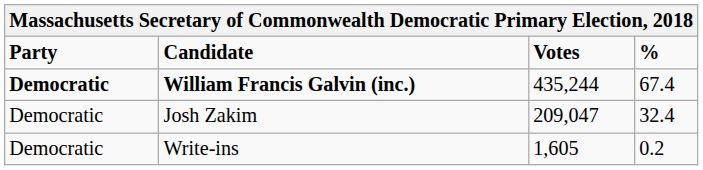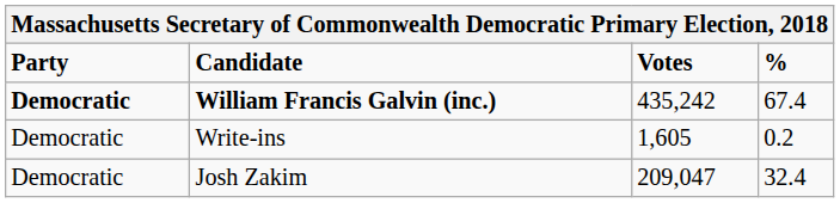 <table class="wikitable">
 <tr>
 <th colspan="4">Massachusetts Secretary of Commonwealth Democratic Primary Election, 2018</th>
 </tr>
 <tr>
 <td><strong>Party</strong></td>
 <td><strong>Candidate</strong></td>
 <td><strong>Votes</strong></td>
 <td><strong>%</strong></td>
 </tr>
 <tr>
 <td><strong>Democratic</strong></td>
 <td><strong>William Francis Galvin (inc.)</strong></td>
-<td>435,244</td>
+<td>435,242</td>
 <td>67.4</td>
+</tr>
+<tr>
+<td>Democratic</td>
+<td>Write-ins</td>
+<td>1,605</td>
+<td>0.2</td>
 </tr>
 <tr>
 <td>Democratic</td>
 <td>Josh Zakim</td>
 <td>209,047</td>
 <td>32.4</td>
 </tr>
-<tr>
-<td>Democratic</td>
-<td>Write-ins</td>
-<td>1,605</td>
-<td>0.2</td>
-</tr>
 </table>
